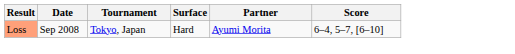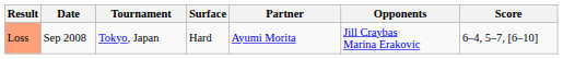 <table class="sortable wikitable">
 <tr>
 <th>Result</th>
 <th style="width:70px;">Date</th>
 <th style="width:120px;">Tournament</th>
 <th>Surface</th>
 <th style="width:150px;">Partner</th>
+<th style="width:160px;">Opponents</th>
 <th style="width:130px;" class="unsortable">Score</th>
 </tr>
 <tr>
 <td style="background:#ffa07a;">Loss</td>
 <td>Sep 2008</td>
 <td><a href='#'>Tokyo</a>, Japan</td>
 <td>Hard</td>
 <td> <a href='#'>Ayumi Morita</a></td>
+<td> <a href='#'>Jill Craybas</a> <br>  <a href='#'>Marina Erakovic</a></td>
 <td>6–4, 5–7, [6–10]</td>
 </tr>
 </table>
